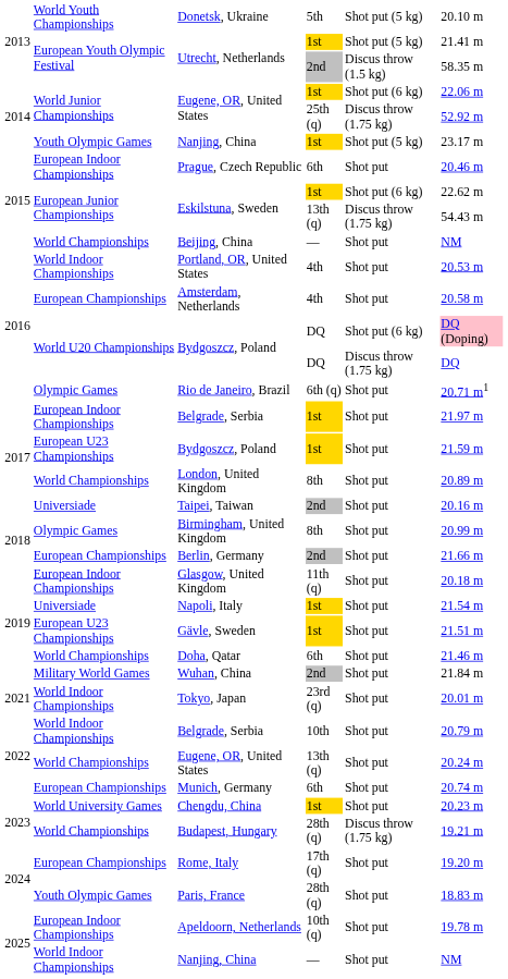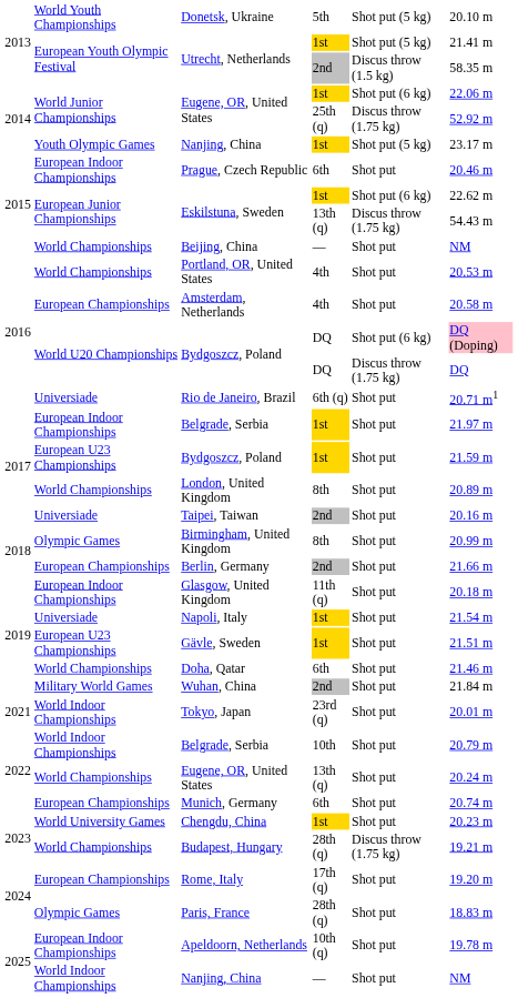 <table>
 <tr>
 <td rowspan=3>2013</td>
 <td><a href='#'>World Youth Championships</a></td>
 <td><a href='#'>Donetsk</a>, Ukraine</td>
 <td>5th</td>
 <td>Shot put (5 kg)</td>
 <td>20.10 m</td>
 </tr>
 <tr>
 <td rowspan=2><a href='#'>European Youth Olympic Festival</a></td>
 <td rowspan=2><a href='#'>Utrecht</a>, Netherlands</td>
 <td bgcolor=gold>1st</td>
 <td>Shot put (5 kg)</td>
 <td>21.41 m</td>
 </tr>
 <tr>
 <td bgcolor=silver>2nd</td>
 <td>Discus throw (1.5 kg)</td>
 <td>58.35 m</td>
 </tr>
 <tr>
 <td rowspan=3>2014</td>
 <td rowspan=2><a href='#'>World Junior Championships</a></td>
 <td rowspan=2><a href='#'>Eugene, OR</a>, United States</td>
 <td bgcolor=gold>1st</td>
 <td>Shot put (6 kg)</td>
 <td><a href='#'>22.06 m</a></td>
 </tr>
 <tr>
 <td>25th (q)</td>
 <td>Discus throw (1.75 kg)</td>
 <td><a href='#'>52.92 m</a></td>
 </tr>
 <tr>
 <td><a href='#'>Youth Olympic Games</a></td>
 <td><a href='#'>Nanjing</a>, China</td>
 <td bgcolor=gold>1st</td>
 <td>Shot put (5 kg)</td>
 <td>23.17 m</td>
 </tr>
 <tr>
 <td rowspan=4>2015</td>
 <td><a href='#'>European Indoor Championships</a></td>
 <td><a href='#'>Prague</a>, Czech Republic</td>
 <td>6th</td>
 <td>Shot put</td>
 <td><a href='#'>20.46 m</a></td>
 </tr>
 <tr>
 <td rowspan=2><a href='#'>European Junior Championships</a></td>
 <td rowspan=2><a href='#'>Eskilstuna</a>, Sweden</td>
 <td bgcolor=gold>1st</td>
 <td>Shot put (6 kg)</td>
 <td>22.62 m</td>
 </tr>
 <tr>
 <td>13th (q)</td>
 <td>Discus throw (1.75 kg)</td>
 <td>54.43 m</td>
 </tr>
 <tr>
 <td><a href='#'>World Championships</a></td>
 <td><a href='#'>Beijing</a>, China</td>
 <td>—</td>
 <td>Shot put</td>
 <td><a href='#'>NM</a></td>
 </tr>
 <tr>
 <td rowspan=5>2016</td>
-<td><a href='#'>World Indoor Championships</a></td>
+<td><a href='#'>World Championships</a></td>
 <td><a href='#'>Portland, OR</a>, United States</td>
 <td>4th</td>
 <td>Shot put</td>
 <td><a href='#'>20.53 m</a></td>
 </tr>
 <tr>
 <td><a href='#'>European Championships</a></td>
 <td><a href='#'>Amsterdam</a>, Netherlands</td>
 <td>4th</td>
 <td>Shot put</td>
 <td><a href='#'>20.58 m</a></td>
 </tr>
 <tr>
 <td rowspan=2><a href='#'>World U20 Championships</a></td>
 <td rowspan=2><a href='#'>Bydgoszcz</a>, Poland</td>
 <td>DQ</td>
 <td>Shot put (6 kg)</td>
 <td bgcolor=pink><a href='#'>DQ</a> (Doping)</td>
 </tr>
 <tr>
 <td>DQ</td>
 <td>Discus throw (1.75 kg)</td>
 <td><a href='#'>DQ</a></td>
 </tr>
 <tr>
-<td><a href='#'>Olympic Games</a></td>
+<td><a href='#'>Universiade</a></td>
 <td><a href='#'>Rio de Janeiro</a>, Brazil</td>
 <td>6th (q)</td>
 <td>Shot put</td>
 <td><a href='#'>20.71 m</a><sup>1</sup></td>
 </tr>
 <tr>
 <td rowspan=4>2017</td>
 <td><a href='#'>European Indoor Championships</a></td>
 <td><a href='#'>Belgrade</a>, Serbia</td>
 <td bgcolor=gold>1st</td>
 <td>Shot put</td>
 <td><a href='#'>21.97 m</a>  </td>
 </tr>
 <tr>
 <td><a href='#'>European U23 Championships</a></td>
 <td><a href='#'>Bydgoszcz</a>, Poland</td>
 <td bgcolor=gold>1st</td>
 <td>Shot put</td>
 <td><a href='#'>21.59 m</a> </td>
 </tr>
 <tr>
 <td><a href='#'>World Championships</a></td>
 <td><a href='#'>London</a>, United Kingdom</td>
 <td>8th</td>
 <td>Shot put</td>
 <td><a href='#'>20.89 m</a></td>
 </tr>
 <tr>
 <td><a href='#'>Universiade</a></td>
 <td><a href='#'>Taipei</a>, Taiwan</td>
 <td bgcolor=silver>2nd</td>
 <td>Shot put</td>
 <td><a href='#'>20.16 m</a></td>
 </tr>
 <tr>
 <td rowspan=2>2018</td>
 <td><a href='#'>Olympic Games</a></td>
 <td><a href='#'>Birmingham</a>, United Kingdom</td>
 <td>8th</td>
 <td>Shot put</td>
 <td><a href='#'>20.99 m</a></td>
 </tr>
 <tr>
 <td><a href='#'>European Championships</a></td>
 <td><a href='#'>Berlin</a>, Germany</td>
 <td bgcolor=silver>2nd</td>
 <td>Shot put</td>
 <td><a href='#'>21.66 m</a></td>
 </tr>
 <tr>
 <td rowspan=5>2019</td>
 <td><a href='#'>European Indoor Championships</a></td>
 <td><a href='#'>Glasgow</a>, United Kingdom</td>
 <td>11th (q)</td>
 <td>Shot put</td>
 <td><a href='#'>20.18 m</a></td>
 </tr>
 <tr>
 <td><a href='#'>Universiade</a></td>
 <td><a href='#'>Napoli</a>, Italy</td>
 <td bgcolor=gold>1st</td>
 <td>Shot put</td>
 <td><a href='#'>21.54 m</a></td>
 </tr>
 <tr>
 <td><a href='#'>European U23 Championships</a></td>
 <td><a href='#'>Gävle</a>, Sweden</td>
 <td bgcolor=gold>1st</td>
 <td>Shot put</td>
 <td><a href='#'>21.51 m</a></td>
 </tr>
 <tr>
 <td><a href='#'>World Championships</a></td>
 <td><a href='#'>Doha</a>, Qatar</td>
 <td>6th</td>
 <td>Shot put</td>
 <td><a href='#'>21.46 m</a></td>
 </tr>
 <tr>
 <td><a href='#'>Military World Games</a></td>
 <td><a href='#'>Wuhan</a>, China</td>
 <td bgcolor=silver>2nd</td>
 <td>Shot put</td>
 <td>21.84 m</td>
 </tr>
 <tr>
 <td>2021</td>
 <td><a href='#'>World Indoor Championships</a></td>
 <td><a href='#'>Tokyo</a>, Japan</td>
 <td>23rd (q)</td>
 <td>Shot put</td>
 <td><a href='#'>20.01 m</a></td>
 </tr>
 <tr>
 <td rowspan=3>2022</td>
 <td><a href='#'>World Indoor Championships</a></td>
 <td><a href='#'>Belgrade</a>, Serbia</td>
 <td>10th</td>
 <td>Shot put</td>
 <td><a href='#'>20.79 m</a></td>
 </tr>
 <tr>
 <td><a href='#'>World Championships</a></td>
 <td><a href='#'>Eugene, OR</a>, United States</td>
 <td>13th (q)</td>
 <td>Shot put</td>
 <td><a href='#'>20.24 m</a></td>
 </tr>
 <tr>
 <td><a href='#'>European Championships</a></td>
 <td><a href='#'>Munich</a>, Germany</td>
 <td>6th</td>
 <td>Shot put</td>
 <td><a href='#'>20.74 m</a></td>
 </tr>
 <tr>
 <td rowspan=2>2023</td>
 <td><a href='#'>World University Games</a></td>
 <td><a href='#'>Chengdu, China</a></td>
 <td bgcolor=gold>1st</td>
 <td>Shot put</td>
 <td><a href='#'>20.23 m</a></td>
 </tr>
 <tr>
 <td><a href='#'>World Championships</a></td>
 <td><a href='#'>Budapest, Hungary</a></td>
 <td>28th (q)</td>
 <td>Discus throw (1.75 kg)</td>
 <td><a href='#'>19.21 m</a></td>
 </tr>
 <tr>
 <td rowspan=2>2024</td>
 <td><a href='#'>European Championships</a></td>
 <td><a href='#'>Rome, Italy</a></td>
 <td>17th (q)</td>
 <td>Shot put</td>
 <td><a href='#'>19.20 m</a></td>
 </tr>
 <tr>
-<td><a href='#'>Youth Olympic Games</a></td>
+<td><a href='#'>Olympic Games</a></td>
 <td><a href='#'>Paris, France</a></td>
 <td>28th (q)</td>
 <td>Shot put</td>
 <td><a href='#'>18.83 m</a></td>
 </tr>
 <tr>
 <td rowspan=2>2025</td>
 <td><a href='#'>European Indoor Championships</a></td>
 <td><a href='#'>Apeldoorn, Netherlands</a></td>
 <td>10th (q)</td>
 <td>Shot put</td>
 <td><a href='#'>19.78 m</a></td>
 </tr>
 <tr>
 <td><a href='#'>World Indoor Championships</a></td>
 <td><a href='#'>Nanjing, China</a></td>
 <td>—</td>
 <td>Shot put</td>
 <td><a href='#'>NM</a></td>
 </tr>
 <tr>
 </tr>
 </table>
